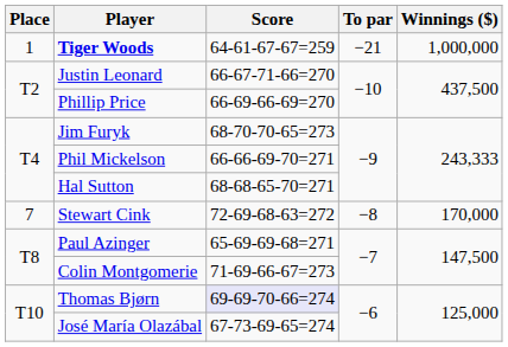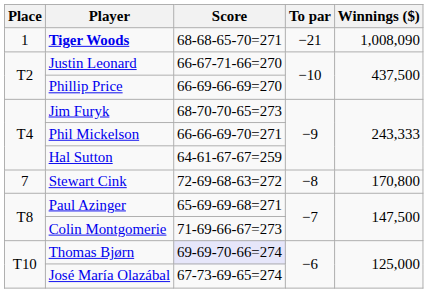 <table class="wikitable">
 <tr>
 <th>Place</th>
 <th>Player</th>
 <th>Score</th>
 <th>To par</th>
 <th>Winnings ($)</th>
 </tr>
 <tr>
 <td align="center">1</td>
 <td> <strong><a href='#'>Tiger Woods</a></strong></td>
-<td>64-61-67-67=259</td>
+<td>68-68-65-70=271</td>
 <td align=center>−21</td>
-<td align="right">1,000,000</td>
+<td align="right">1,008,090</td>
 </tr>
 <tr>
 <td rowspan="2" align="center">T2</td>
 <td> <a href='#'>Justin Leonard</a></td>
 <td>66-67-71-66=270</td>
 <td rowspan="2" align=center>−10</td>
 <td rowspan="2" align="right">437,500</td>
 </tr>
 <tr>
 <td> <a href='#'>Phillip Price</a></td>
 <td>66-69-66-69=270</td>
 </tr>
 <tr>
 <td rowspan="3" align="center">T4</td>
 <td> <a href='#'>Jim Furyk</a></td>
 <td>68-70-70-65=273</td>
 <td rowspan="3" align=center>−9</td>
 <td rowspan="3" align="right">243,333</td>
 </tr>
 <tr>
 <td> <a href='#'>Phil Mickelson</a></td>
 <td>66-66-69-70=271</td>
 </tr>
 <tr>
 <td> <a href='#'>Hal Sutton</a></td>
-<td>68-68-65-70=271</td>
+<td>64-61-67-67=259</td>
 </tr>
 <tr>
 <td align="center">7</td>
 <td> <a href='#'>Stewart Cink</a></td>
 <td>72-69-68-63=272</td>
 <td align=center>−8</td>
-<td align="right">170,000</td>
+<td align="right">170,800</td>
 </tr>
 <tr>
 <td rowspan="2" align="center">T8</td>
 <td> <a href='#'>Paul Azinger</a></td>
 <td>65-69-69-68=271</td>
 <td rowspan="2" align=center>−7</td>
 <td rowspan="2" align="right">147,500</td>
 </tr>
 <tr>
 <td> <a href='#'>Colin Montgomerie</a></td>
 <td>71-69-66-67=273</td>
 </tr>
 <tr>
 <td rowspan="2" align="center">T10</td>
 <td> <a href='#'>Thomas Bjørn</a></td>
 <td style="background: lavender;">69-69-70-66=274</td>
 <td rowspan="2" align=center>−6</td>
 <td rowspan="2" align="right">125,000</td>
 </tr>
 <tr>
 <td> <a href='#'>José María Olazábal</a></td>
 <td>67-73-69-65=274</td>
 </tr>
 </table>
